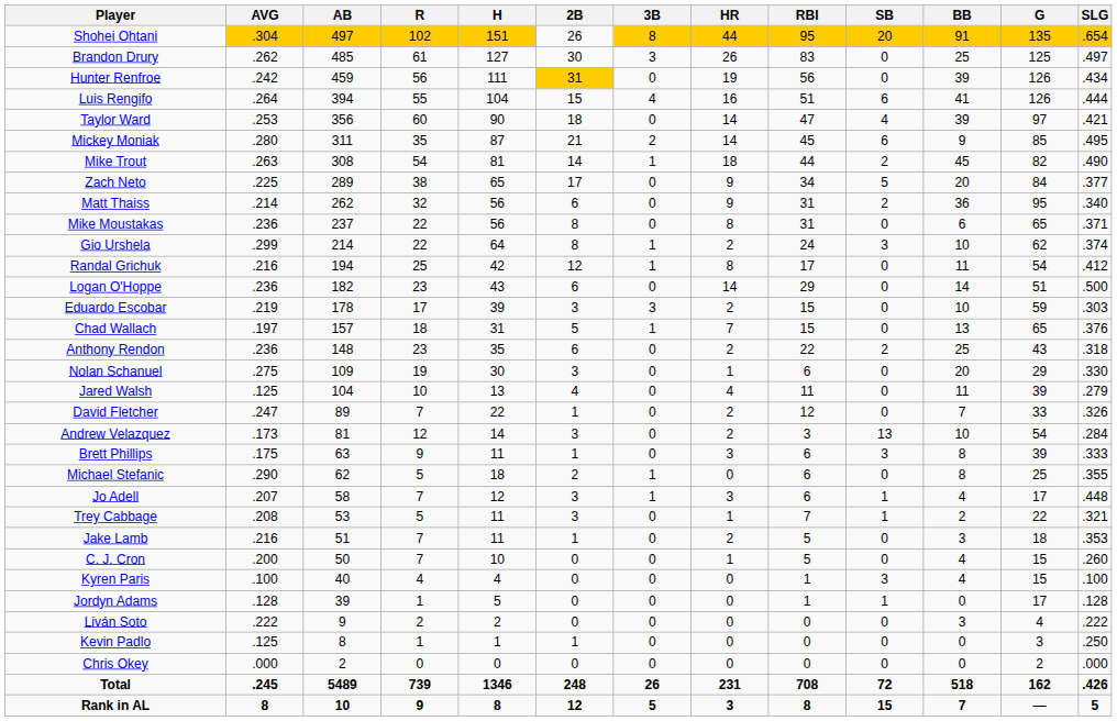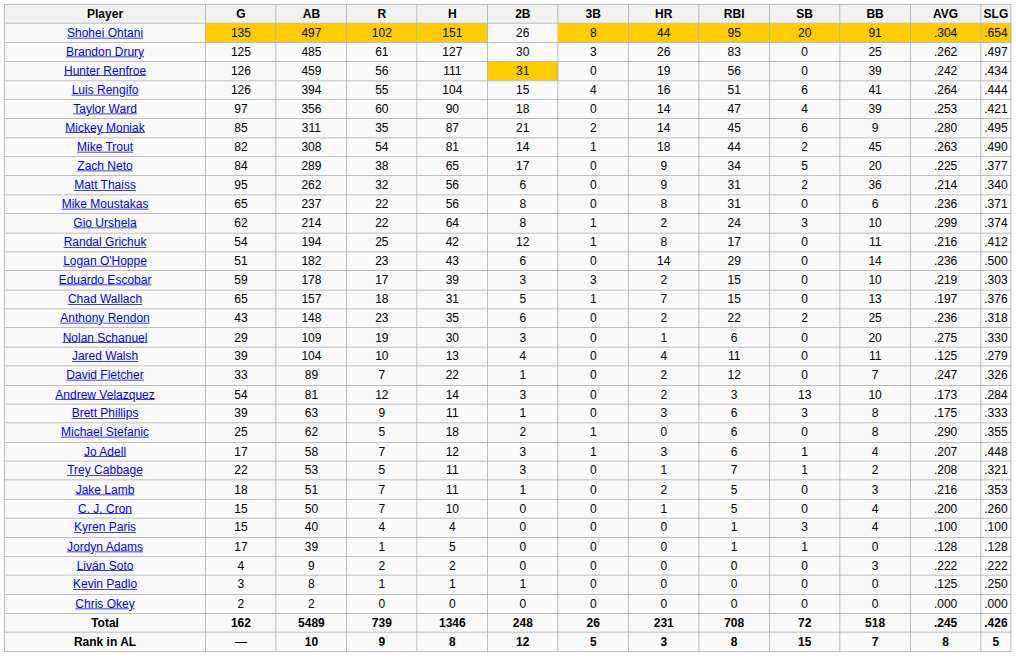 <table class=wikitable style="text-align:center">
 <tr>
 <th bgcolor=#DDDDFF; width="20%">Player</th>
-<th bgcolor=#DDDDFF; width="7%">AVG</th>
+<th bgcolor=#DDDDFF; width="7%">G</th>
 <th bgcolor=#DDDDFF; width="7%">AB</th>
 <th bgcolor=#DDDDFF; width="7%">R</th>
 <th bgcolor=#DDDDFF; width="7%">H</th>
 <th bgcolor=#DDDDFF; width="7%">2B</th>
 <th bgcolor=#DDDDFF; width="7%">3B</th>
 <th bgcolor=#DDDDFF; width="7%">HR</th>
 <th bgcolor=#DDDDFF; width="7%">RBI</th>
 <th bgcolor=#DDDDFF; width="7%">SB</th>
 <th bgcolor=#DDDDFF; width="7%">BB</th>
-<th bgcolor=#DDDDFF; width="7%">G</th>
+<th bgcolor=#DDDDFF; width="7%">AVG</th>
 <th bgcolor=#DDDDFF; width="7%">SLG</th>
 </tr>
 <tr>
 <td><a href='#'>Shohei Ohtani</a></td>
-<td bgcolor=#ffcc00>.304</td>
+<td bgcolor=#ffcc00>135</td>
 <td bgcolor=#ffcc00>497</td>
 <td bgcolor=#ffcc00>102</td>
 <td bgcolor=#ffcc00>151</td>
 <td>26</td>
 <td bgcolor=#ffcc00>8</td>
 <td bgcolor=#ffcc00>44</td>
 <td bgcolor=#ffcc00>95</td>
 <td bgcolor=#ffcc00>20</td>
 <td bgcolor=#ffcc00>91</td>
-<td bgcolor=#ffcc00>135</td>
+<td bgcolor=#ffcc00>.304</td>
 <td bgcolor=#ffcc00>.654</td>
 </tr>
 <tr>
 <td><a href='#'>Brandon Drury</a></td>
-<td>.262</td>
+<td>125</td>
 <td>485</td>
 <td>61</td>
 <td>127</td>
 <td>30</td>
 <td>3</td>
 <td>26</td>
 <td>83</td>
 <td>0</td>
 <td>25</td>
-<td>125</td>
+<td>.262</td>
 <td>.497</td>
 </tr>
 <tr>
 <td><a href='#'>Hunter Renfroe</a></td>
-<td>.242</td>
+<td>126</td>
 <td>459</td>
 <td>56</td>
 <td>111</td>
 <td bgcolor=#ffcc00>31</td>
 <td>0</td>
 <td>19</td>
 <td>56</td>
 <td>0</td>
 <td>39</td>
-<td>126</td>
+<td>.242</td>
 <td>.434</td>
 </tr>
 <tr>
 <td><a href='#'>Luis Rengifo</a></td>
-<td>.264</td>
+<td>126</td>
 <td>394</td>
 <td>55</td>
 <td>104</td>
 <td>15</td>
 <td>4</td>
 <td>16</td>
 <td>51</td>
 <td>6</td>
 <td>41</td>
-<td>126</td>
+<td>.264</td>
 <td>.444</td>
 </tr>
 <tr>
 <td><a href='#'>Taylor Ward</a></td>
-<td>.253</td>
+<td>97</td>
 <td>356</td>
 <td>60</td>
 <td>90</td>
 <td>18</td>
 <td>0</td>
 <td>14</td>
 <td>47</td>
 <td>4</td>
 <td>39</td>
-<td>97</td>
+<td>.253</td>
 <td>.421</td>
 </tr>
 <tr>
 <td><a href='#'>Mickey Moniak</a></td>
-<td>.280</td>
+<td>85</td>
 <td>311</td>
 <td>35</td>
 <td>87</td>
 <td>21</td>
 <td>2</td>
 <td>14</td>
 <td>45</td>
 <td>6</td>
 <td>9</td>
-<td>85</td>
+<td>.280</td>
 <td>.495</td>
 </tr>
 <tr>
 <td><a href='#'>Mike Trout</a></td>
-<td>.263</td>
+<td>82</td>
 <td>308</td>
 <td>54</td>
 <td>81</td>
 <td>14</td>
 <td>1</td>
 <td>18</td>
 <td>44</td>
 <td>2</td>
 <td>45</td>
-<td>82</td>
+<td>.263</td>
 <td>.490</td>
 </tr>
 <tr>
 <td><a href='#'>Zach Neto</a></td>
-<td>.225</td>
+<td>84</td>
 <td>289</td>
 <td>38</td>
 <td>65</td>
 <td>17</td>
 <td>0</td>
 <td>9</td>
 <td>34</td>
 <td>5</td>
 <td>20</td>
-<td>84</td>
+<td>.225</td>
 <td>.377</td>
 </tr>
 <tr>
 <td><a href='#'>Matt Thaiss</a></td>
-<td>.214</td>
+<td>95</td>
 <td>262</td>
 <td>32</td>
 <td>56</td>
 <td>6</td>
 <td>0</td>
 <td>9</td>
 <td>31</td>
 <td>2</td>
 <td>36</td>
-<td>95</td>
+<td>.214</td>
 <td>.340</td>
 </tr>
 <tr>
 <td><a href='#'>Mike Moustakas</a></td>
-<td>.236</td>
+<td>65</td>
 <td>237</td>
 <td>22</td>
 <td>56</td>
 <td>8</td>
 <td>0</td>
 <td>8</td>
 <td>31</td>
 <td>0</td>
 <td>6</td>
-<td>65</td>
+<td>.236</td>
 <td>.371</td>
 </tr>
 <tr>
 <td><a href='#'>Gio Urshela</a></td>
-<td>.299</td>
+<td>62</td>
 <td>214</td>
 <td>22</td>
 <td>64</td>
 <td>8</td>
 <td>1</td>
 <td>2</td>
 <td>24</td>
 <td>3</td>
 <td>10</td>
-<td>62</td>
+<td>.299</td>
 <td>.374</td>
 </tr>
 <tr>
 <td><a href='#'>Randal Grichuk</a></td>
-<td>.216</td>
+<td>54</td>
 <td>194</td>
 <td>25</td>
 <td>42</td>
 <td>12</td>
 <td>1</td>
 <td>8</td>
 <td>17</td>
 <td>0</td>
 <td>11</td>
-<td>54</td>
+<td>.216</td>
 <td>.412</td>
 </tr>
 <tr>
 <td><a href='#'>Logan O'Hoppe</a></td>
-<td>.236</td>
+<td>51</td>
 <td>182</td>
 <td>23</td>
 <td>43</td>
 <td>6</td>
 <td>0</td>
 <td>14</td>
 <td>29</td>
 <td>0</td>
 <td>14</td>
-<td>51</td>
+<td>.236</td>
 <td>.500</td>
 </tr>
 <tr>
 <td><a href='#'>Eduardo Escobar</a></td>
-<td>.219</td>
+<td>59</td>
 <td>178</td>
 <td>17</td>
 <td>39</td>
 <td>3</td>
 <td>3</td>
 <td>2</td>
 <td>15</td>
 <td>0</td>
 <td>10</td>
-<td>59</td>
+<td>.219</td>
 <td>.303</td>
 </tr>
 <tr>
 <td><a href='#'>Chad Wallach</a></td>
-<td>.197</td>
+<td>65</td>
 <td>157</td>
 <td>18</td>
 <td>31</td>
 <td>5</td>
 <td>1</td>
 <td>7</td>
 <td>15</td>
 <td>0</td>
 <td>13</td>
-<td>65</td>
+<td>.197</td>
 <td>.376</td>
 </tr>
 <tr>
 <td><a href='#'>Anthony Rendon</a></td>
-<td>.236</td>
+<td>43</td>
 <td>148</td>
 <td>23</td>
 <td>35</td>
 <td>6</td>
 <td>0</td>
 <td>2</td>
 <td>22</td>
 <td>2</td>
 <td>25</td>
-<td>43</td>
+<td>.236</td>
 <td>.318</td>
 </tr>
 <tr>
 <td><a href='#'>Nolan Schanuel</a></td>
-<td>.275</td>
+<td>29</td>
 <td>109</td>
 <td>19</td>
 <td>30</td>
 <td>3</td>
 <td>0</td>
 <td>1</td>
 <td>6</td>
 <td>0</td>
 <td>20</td>
-<td>29</td>
+<td>.275</td>
 <td>.330</td>
 </tr>
 <tr>
 <td><a href='#'>Jared Walsh</a></td>
-<td>.125</td>
+<td>39</td>
 <td>104</td>
 <td>10</td>
 <td>13</td>
 <td>4</td>
 <td>0</td>
 <td>4</td>
 <td>11</td>
 <td>0</td>
 <td>11</td>
-<td>39</td>
+<td>.125</td>
 <td>.279</td>
 </tr>
 <tr>
 <td><a href='#'>David Fletcher</a></td>
-<td>.247</td>
+<td>33</td>
 <td>89</td>
 <td>7</td>
 <td>22</td>
 <td>1</td>
 <td>0</td>
 <td>2</td>
 <td>12</td>
 <td>0</td>
 <td>7</td>
-<td>33</td>
+<td>.247</td>
 <td>.326</td>
 </tr>
 <tr>
 <td><a href='#'>Andrew Velazquez</a></td>
-<td>.173</td>
+<td>54</td>
 <td>81</td>
 <td>12</td>
 <td>14</td>
 <td>3</td>
 <td>0</td>
 <td>2</td>
 <td>3</td>
 <td>13</td>
 <td>10</td>
-<td>54</td>
+<td>.173</td>
 <td>.284</td>
 </tr>
 <tr>
 <td><a href='#'>Brett Phillips</a></td>
-<td>.175</td>
+<td>39</td>
 <td>63</td>
 <td>9</td>
 <td>11</td>
 <td>1</td>
 <td>0</td>
 <td>3</td>
 <td>6</td>
 <td>3</td>
 <td>8</td>
-<td>39</td>
+<td>.175</td>
 <td>.333</td>
 </tr>
 <tr>
 <td><a href='#'>Michael Stefanic</a></td>
-<td>.290</td>
+<td>25</td>
 <td>62</td>
 <td>5</td>
 <td>18</td>
 <td>2</td>
 <td>1</td>
 <td>0</td>
 <td>6</td>
 <td>0</td>
 <td>8</td>
-<td>25</td>
+<td>.290</td>
 <td>.355</td>
 </tr>
 <tr>
 <td><a href='#'>Jo Adell</a></td>
-<td>.207</td>
+<td>17</td>
 <td>58</td>
 <td>7</td>
 <td>12</td>
 <td>3</td>
 <td>1</td>
 <td>3</td>
 <td>6</td>
 <td>1</td>
 <td>4</td>
-<td>17</td>
+<td>.207</td>
 <td>.448</td>
 </tr>
 <tr>
 <td><a href='#'>Trey Cabbage</a></td>
-<td>.208</td>
+<td>22</td>
 <td>53</td>
 <td>5</td>
 <td>11</td>
 <td>3</td>
 <td>0</td>
 <td>1</td>
 <td>7</td>
 <td>1</td>
 <td>2</td>
-<td>22</td>
+<td>.208</td>
 <td>.321</td>
 </tr>
 <tr>
 <td><a href='#'>Jake Lamb</a></td>
-<td>.216</td>
+<td>18</td>
 <td>51</td>
 <td>7</td>
 <td>11</td>
 <td>1</td>
 <td>0</td>
 <td>2</td>
 <td>5</td>
 <td>0</td>
 <td>3</td>
-<td>18</td>
+<td>.216</td>
 <td>.353</td>
 </tr>
 <tr>
 <td><a href='#'>C. J. Cron</a></td>
-<td>.200</td>
+<td>15</td>
 <td>50</td>
 <td>7</td>
 <td>10</td>
 <td>0</td>
 <td>0</td>
 <td>1</td>
 <td>5</td>
 <td>0</td>
 <td>4</td>
-<td>15</td>
+<td>.200</td>
 <td>.260</td>
 </tr>
 <tr>
 <td><a href='#'>Kyren Paris</a></td>
-<td>.100</td>
+<td>15</td>
 <td>40</td>
 <td>4</td>
 <td>4</td>
 <td>0</td>
 <td>0</td>
 <td>0</td>
 <td>1</td>
 <td>3</td>
 <td>4</td>
-<td>15</td>
+<td>.100</td>
 <td>.100</td>
 </tr>
 <tr>
 <td><a href='#'>Jordyn Adams</a></td>
-<td>.128</td>
+<td>17</td>
 <td>39</td>
 <td>1</td>
 <td>5</td>
 <td>0</td>
 <td>0</td>
 <td>0</td>
 <td>1</td>
 <td>1</td>
 <td>0</td>
-<td>17</td>
+<td>.128</td>
 <td>.128</td>
 </tr>
 <tr>
 <td><a href='#'>Liván Soto</a></td>
-<td>.222</td>
+<td>4</td>
 <td>9</td>
 <td>2</td>
 <td>2</td>
 <td>0</td>
 <td>0</td>
 <td>0</td>
 <td>0</td>
 <td>0</td>
 <td>3</td>
-<td>4</td>
+<td>.222</td>
 <td>.222</td>
 </tr>
 <tr>
 <td><a href='#'>Kevin Padlo</a></td>
-<td>.125</td>
+<td>3</td>
 <td>8</td>
 <td>1</td>
 <td>1</td>
 <td>1</td>
 <td>0</td>
 <td>0</td>
 <td>0</td>
 <td>0</td>
 <td>0</td>
-<td>3</td>
+<td>.125</td>
 <td>.250</td>
 </tr>
 <tr>
 <td><a href='#'>Chris Okey</a></td>
-<td>.000</td>
+<td>2</td>
 <td>2</td>
 <td>0</td>
 <td>0</td>
 <td>0</td>
 <td>0</td>
 <td>0</td>
 <td>0</td>
 <td>0</td>
 <td>0</td>
-<td>2</td>
+<td>.000</td>
 <td>.000</td>
 </tr>
 <tr>
 <td><strong>Total</strong></td>
-<td><strong>.245</strong></td>
+<td><strong>162</strong></td>
 <td><strong>5489</strong></td>
 <td><strong>739</strong></td>
 <td><strong>1346</strong></td>
 <td><strong>248</strong></td>
 <td><strong>26</strong></td>
 <td><strong>231</strong></td>
 <td><strong>708</strong></td>
 <td><strong>72</strong></td>
 <td><strong>518</strong></td>
-<td><strong>162</strong></td>
+<td><strong>.245</strong></td>
 <td><strong>.426</strong></td>
 </tr>
 <tr>
 <td><strong>Rank in AL</strong></td>
-<td><strong>8</strong></td>
+<td>—</td>
 <td><strong>10</strong></td>
 <td><strong>9</strong></td>
 <td><strong>8</strong></td>
 <td><strong>12</strong></td>
 <td><strong>5</strong></td>
 <td><strong>3</strong></td>
 <td><strong>8</strong></td>
 <td><strong>15</strong></td>
 <td><strong>7</strong></td>
-<td>—</td>
+<td><strong>8</strong></td>
 <td><strong>5</strong></td>
 </tr>
 </table>
